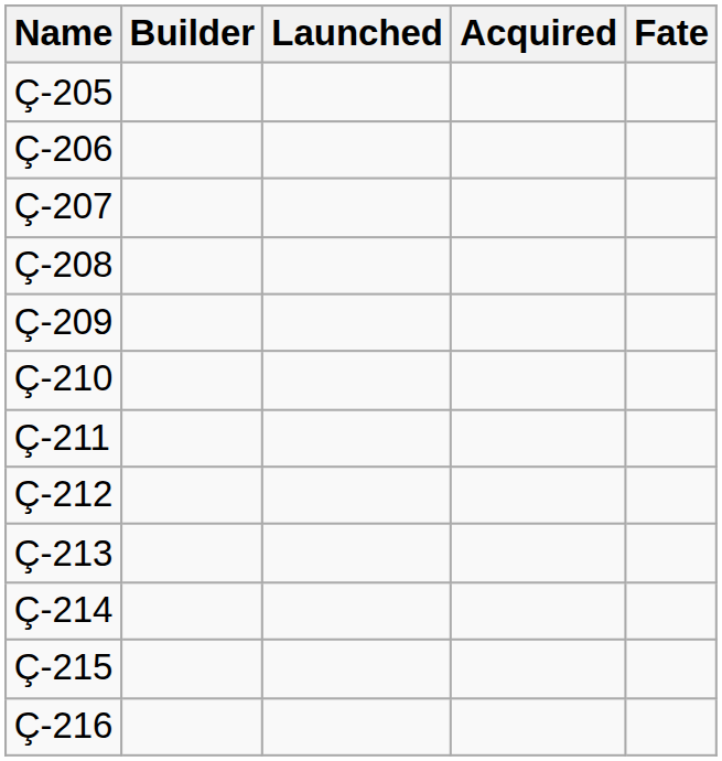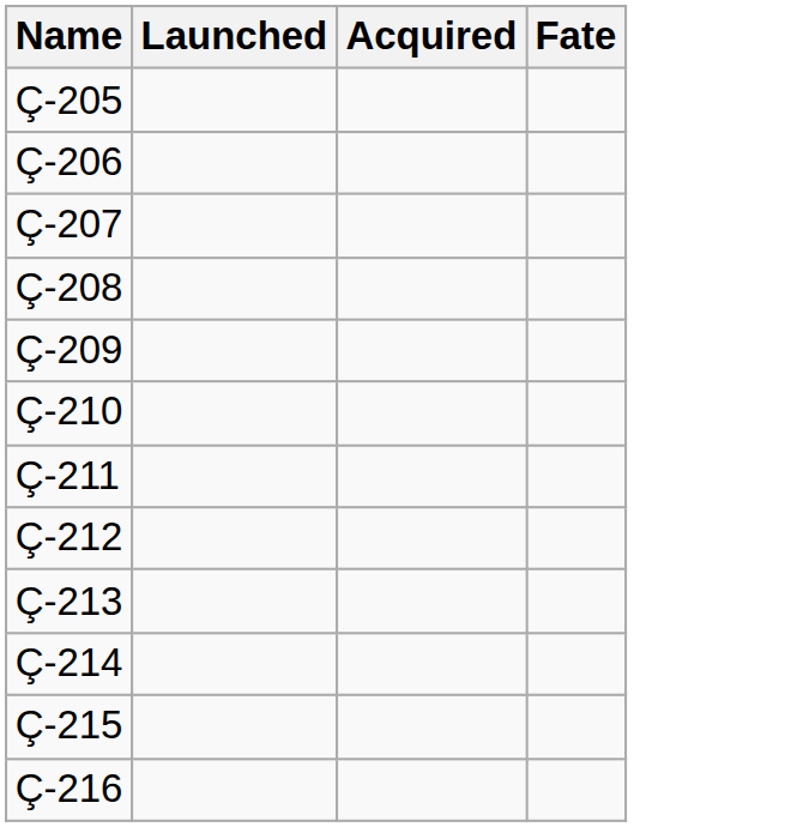 <table class="wikitable">
 <tr>
 <th>Name</th>
-<th>Builder</th>
 <th>Launched</th>
 <th>Acquired</th>
 <th>Fate</th>
 </tr>
 <tr>
 <td>Ç-205</td>
 <td></td>
 <td></td>
 <td></td>
-<td></td>
 </tr>
 <tr>
 <td>Ç-206</td>
-<td></td>
 <td></td>
 <td></td>
 <td></td>
 </tr>
 <tr>
 <td>Ç-207</td>
 <td></td>
 <td></td>
 <td></td>
-<td></td>
 </tr>
 <tr>
 <td>Ç-208</td>
-<td></td>
 <td></td>
 <td></td>
 <td></td>
 </tr>
 <tr>
 <td>Ç-209</td>
 <td></td>
 <td></td>
 <td></td>
-<td></td>
 </tr>
 <tr>
 <td>Ç-210</td>
-<td></td>
 <td></td>
 <td></td>
 <td></td>
 </tr>
 <tr>
 <td>Ç-211</td>
 <td></td>
 <td></td>
 <td></td>
-<td></td>
 </tr>
 <tr>
 <td>Ç-212</td>
-<td></td>
 <td></td>
 <td></td>
 <td></td>
 </tr>
 <tr>
 <td>Ç-213</td>
 <td></td>
 <td></td>
 <td></td>
-<td></td>
 </tr>
 <tr>
 <td>Ç-214</td>
-<td></td>
 <td></td>
 <td></td>
 <td></td>
 </tr>
 <tr>
 <td>Ç-215</td>
 <td></td>
 <td></td>
 <td></td>
-<td></td>
 </tr>
 <tr>
 <td>Ç-216</td>
 <td></td>
 <td></td>
 <td></td>
-<td></td>
 </tr>
 </table>
